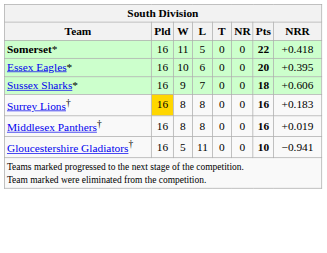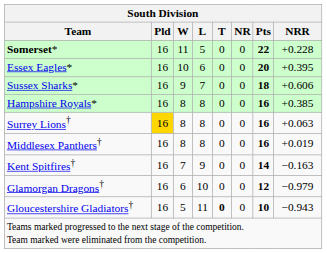 <table class="wikitable" style="text-align: center;">
 <tr>
 <th colspan="8">South Division</th>
 </tr>
 <tr>
 <th width=200>Team</th>
 <th width=20>Pld</th>
 <th width=20>W</th>
 <th width=20>L</th>
 <th width=20>T</th>
 <th width=20>NR</th>
 <th width=20>Pts</th>
 <th width=60>NRR</th>
 </tr>
 <tr bgcolor="#ccffcc">
 <td align=left><strong>Somerset</strong>*</td>
 <td>16</td>
 <td>11</td>
 <td>5</td>
 <td>0</td>
 <td>0</td>
 <td><strong>22</strong></td>
-<td>+0.418</td>
+<td>+0.228</td>
 </tr>
 <tr bgcolor="#ccffcc">
 <td align=left><a href='#'>Essex Eagles</a>*</td>
 <td>16</td>
 <td>10</td>
 <td>6</td>
 <td>0</td>
 <td>0</td>
 <td><strong>20</strong></td>
 <td>+0.395</td>
 </tr>
 <tr bgcolor="#ccffcc">
 <td align=left><a href='#'>Sussex Sharks</a>*</td>
 <td>16</td>
 <td>9</td>
 <td>7</td>
 <td>0</td>
 <td>0</td>
 <td><strong>18</strong></td>
 <td>+0.606</td>
 </tr>
+<tr bgcolor="#ccffcc">
+<td align=left><a href='#'>Hampshire Royals</a>*</td>
+<td>16</td>
+<td>8</td>
+<td>8</td>
+<td>0</td>
+<td>0</td>
+<td><strong>16</strong></td>
+<td>+0.385</td>
+</tr>
 <tr>
 <td align=left><a href='#'>Surrey Lions</a><sup>†</sup></td>
 <td style="background: gold;">16</td>
 <td>8</td>
 <td>8</td>
 <td>0</td>
 <td>0</td>
 <td><strong>16</strong></td>
-<td>+0.183</td>
+<td>+0.063</td>
 </tr>
 <tr>
 <td align=left><a href='#'>Middlesex Panthers</a><sup>†</sup></td>
 <td>16</td>
 <td>8</td>
 <td>8</td>
 <td>0</td>
 <td>0</td>
 <td><strong>16</strong></td>
 <td>+0.019</td>
 </tr>
 <tr>
+<td align=left><a href='#'>Kent Spitfires</a><sup>†</sup></td>
+<td>16</td>
+<td>7</td>
+<td>9</td>
+<td>0</td>
+<td>0</td>
+<td><strong>14</strong></td>
+<td>−0.163</td>
+</tr>
+<tr>
+<td align=left><a href='#'>Glamorgan Dragons</a><sup>†</sup></td>
+<td>16</td>
+<td>6</td>
+<td>10</td>
+<td>0</td>
+<td>0</td>
+<td><strong>12</strong></td>
+<td>−0.979</td>
+</tr>
+<tr>
 <td align=left><a href='#'>Gloucestershire Gladiators</a><sup>†</sup></td>
 <td>16</td>
 <td>5</td>
 <td>11</td>
-<td>0</td>
+<td><strong>0</strong></td>
 <td>0</td>
 <td><strong>10</strong></td>
-<td>−0.941</td>
+<td>−0.943</td>
 </tr>
 <tr>
 <td colspan="8" align="left"><small>Teams marked  progressed to the next stage of the competition.<br>Team marked  were eliminated from the competition.</small></td>
 </tr>
 </table>
